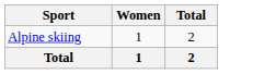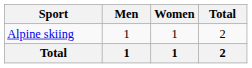 <table class="wikitable sortable" style="text-align:center;">
 <tr>
 <th width=120>Sport</th>
+<th width=55>Men</th>
 <th width=55>Women</th>
 <th width=55>Total</th>
 </tr>
 <tr>
 <td align=left><a href='#'>Alpine skiing</a></td>
 <td>1</td>
+<td>1</td>
 <td>2</td>
 </tr>
 <tr>
 <th>Total</th>
 <th>1</th>
+<th>1</th>
 <th>2</th>
 </tr>
 </table>
